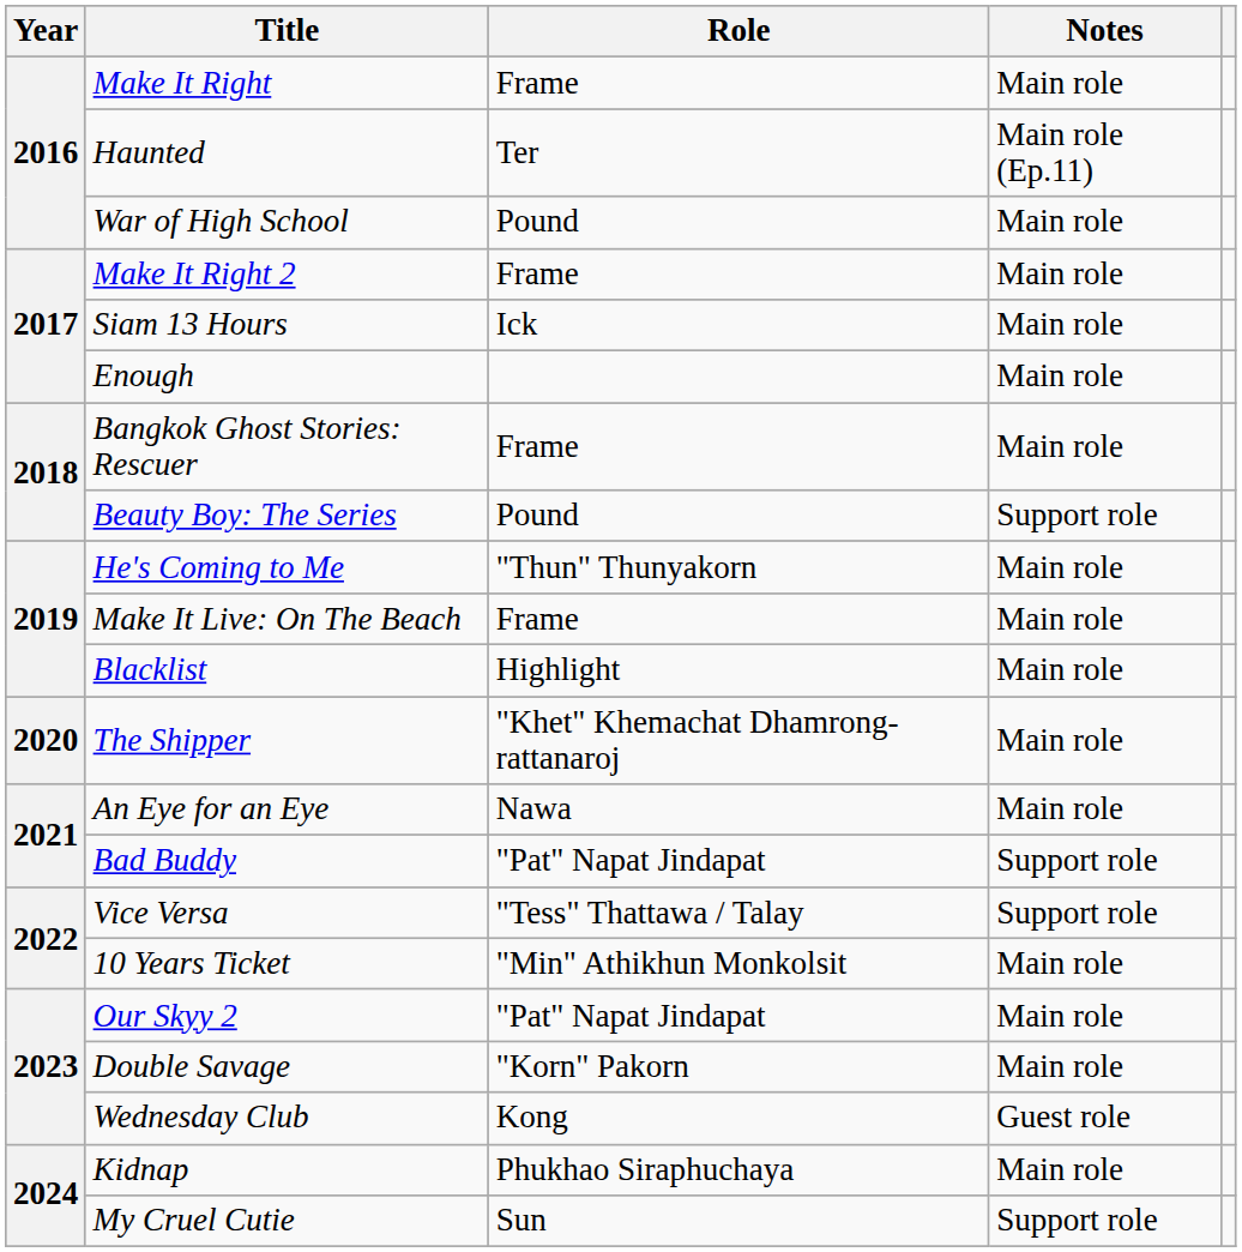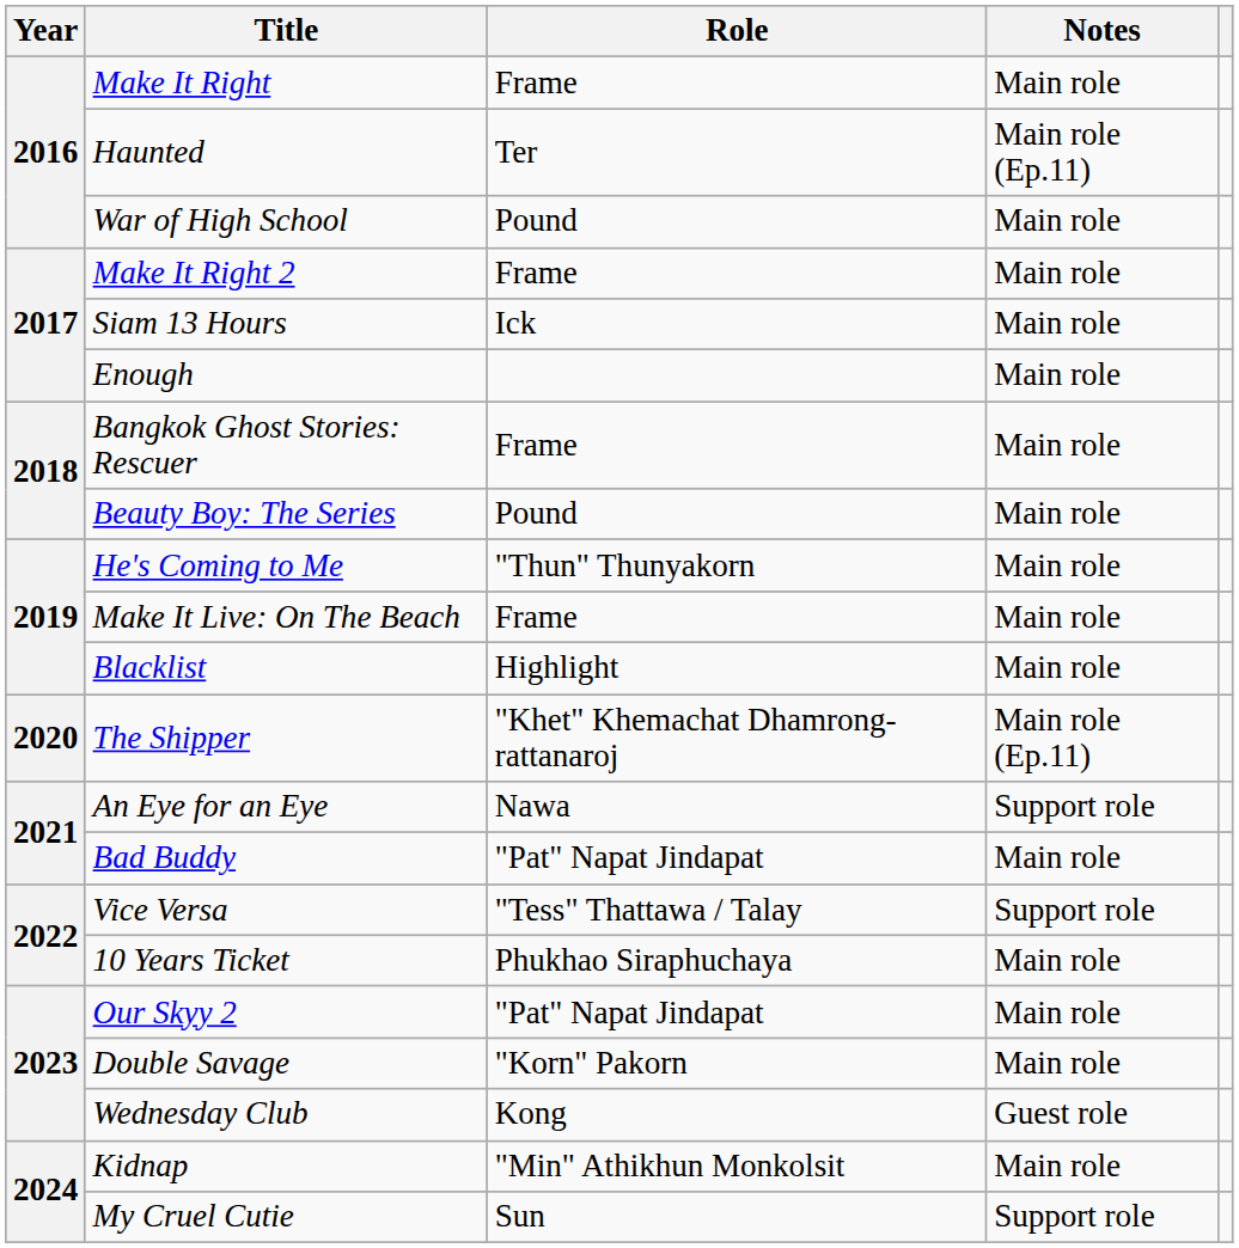 <table class="wikitable sortable plainrowheaders">
 <tr>
 <th scope="col">Year</th>
 <th scope="col">Title</th>
 <th scope="col">Role</th>
 <th scope="col" class="unsortable">Notes</th>
 <th scope="col" class="unsortable"></th>
 </tr>
 <tr>
 <th scope="row" rowspan="3">2016</th>
 <td><em><a href='#'>Make It Right</a></em></td>
 <td>Frame</td>
 <td>Main role</td>
 <td style="text-align: center;"></td>
 </tr>
 <tr>
 <td><em>Haunted</em></td>
 <td>Ter</td>
 <td>Main role (Ep.11)</td>
 <td style="text-align: center;"></td>
 </tr>
 <tr>
 <td><em>War of High School</em></td>
 <td>Pound</td>
 <td>Main role</td>
 <td style="text-align: center;"></td>
 </tr>
 <tr>
 <th scope="row" rowspan="3">2017</th>
 <td><em><a href='#'>Make It Right 2</a></em></td>
 <td>Frame</td>
 <td>Main role</td>
 <td style="text-align: center;"></td>
 </tr>
 <tr>
 <td><em>Siam 13 Hours</em></td>
 <td>Ick</td>
 <td>Main role</td>
 <td style="text-align: center;"></td>
 </tr>
 <tr>
 <td><em>Enough</em></td>
 <td></td>
 <td>Main role</td>
 <td></td>
 </tr>
 <tr>
 <th scope="row" rowspan="2">2018</th>
 <td><em>Bangkok Ghost Stories: Rescuer</em></td>
 <td>Frame</td>
 <td>Main role</td>
 <td style="text-align: center;"></td>
 </tr>
 <tr>
 <td><em><a href='#'>Beauty Boy: The Series</a></em></td>
 <td>Pound</td>
-<td>Support role</td>
+<td>Main role</td>
 <td></td>
 </tr>
 <tr>
 <th scope="row" rowspan="3">2019</th>
 <td><em><a href='#'>He's Coming to Me</a></em></td>
 <td>"Thun" Thunyakorn</td>
 <td>Main role</td>
 <td></td>
 </tr>
 <tr>
 <td><em>Make It Live: On The Beach</em></td>
 <td>Frame</td>
 <td>Main role</td>
 <td></td>
 </tr>
 <tr>
 <td><em><a href='#'>Blacklist</a></em></td>
 <td>Highlight</td>
 <td>Main role</td>
 <td></td>
 </tr>
 <tr>
 <th scope="row">2020</th>
 <td><em><a href='#'>The Shipper</a></em></td>
 <td>"Khet" Khemachat Dhamrong-rattanaroj</td>
-<td>Main role</td>
+<td>Main role (Ep.11)</td>
 <td></td>
 </tr>
 <tr>
 <th scope="row" rowspan="2">2021</th>
 <td><em>An Eye for an Eye</em></td>
 <td>Nawa</td>
-<td>Main role</td>
+<td>Support role</td>
 <td></td>
 </tr>
 <tr>
 <td><em><a href='#'>Bad Buddy</a></em></td>
 <td>"Pat" Napat Jindapat</td>
-<td>Support role</td>
+<td>Main role</td>
 <td></td>
 </tr>
 <tr>
 <th scope="row" rowspan="2">2022</th>
 <td><em>Vice Versa</em></td>
 <td>"Tess" Thattawa / Talay</td>
 <td>Support role</td>
 </tr>
 <tr>
 <td><em>10 Years Ticket</em></td>
-<td>"Min" Athikhun Monkolsit</td>
+<td>Phukhao Siraphuchaya</td>
 <td>Main role</td>
 <td style="text-align: center;"></td>
 </tr>
 <tr>
 <th rowspan="3" scope="row">2023</th>
 <td><em><a href='#'>Our Skyy 2</a></em></td>
 <td>"Pat" Napat Jindapat</td>
 <td>Main role</td>
 <td></td>
 </tr>
 <tr>
 <td><em>Double Savage</em></td>
 <td>"Korn" Pakorn</td>
 <td>Main role</td>
 <td></td>
 </tr>
 <tr>
 <td><em>Wednesday Club</em></td>
 <td>Kong</td>
 <td>Guest role</td>
 <td></td>
 </tr>
 <tr>
 <th rowspan="2" scope="row">2024</th>
 <td><em>Kidnap</em></td>
-<td>Phukhao Siraphuchaya</td>
+<td>"Min" Athikhun Monkolsit</td>
 <td>Main role</td>
 <td></td>
 </tr>
 <tr>
 <td><em>My Cruel Cutie</em></td>
 <td>Sun</td>
 <td>Support role</td>
 <td></td>
 </tr>
 </table>
